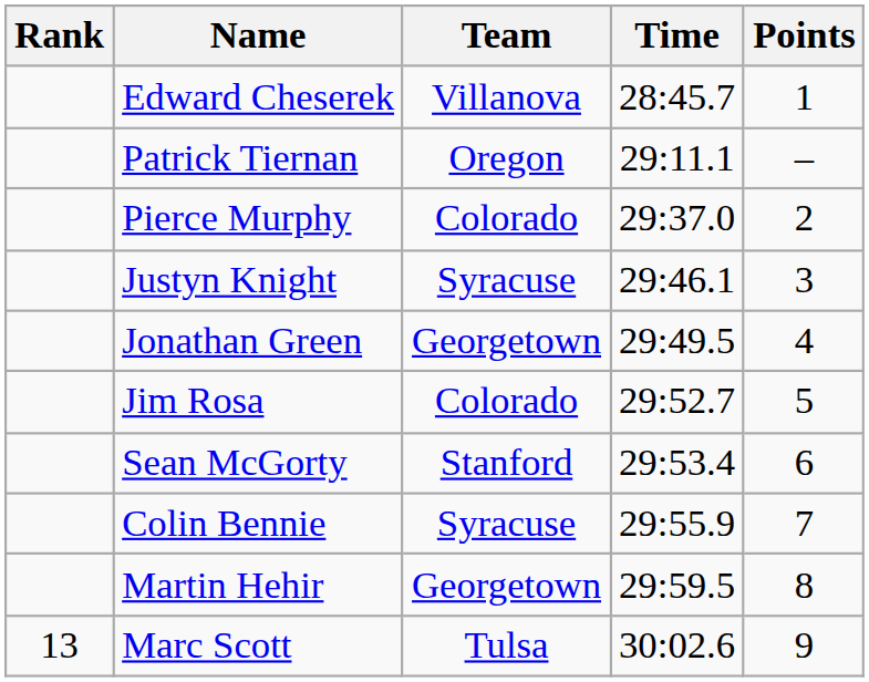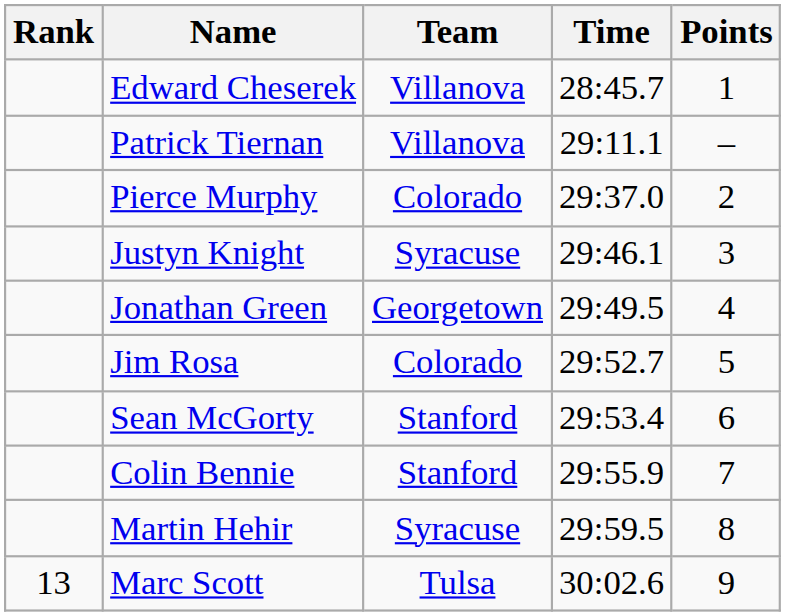 <table class="wikitable sortable" style="text-align:center">
 <tr>
 <th>Rank</th>
 <th>Name</th>
 <th>Team</th>
 <th>Time</th>
 <th>Points</th>
 </tr>
 <tr>
 <td></td>
 <td align=left> <a href='#'>Edward Cheserek</a></td>
 <td><a href='#'>Villanova</a></td>
 <td>28:45.7</td>
 <td>1</td>
 </tr>
 <tr>
 <td></td>
 <td align=left> <a href='#'>Patrick Tiernan</a></td>
-<td><a href='#'>Oregon</a></td>
+<td><a href='#'>Villanova</a></td>
 <td>29:11.1</td>
 <td>–</td>
 </tr>
 <tr>
 <td></td>
 <td align=left> <a href='#'>Pierce Murphy</a></td>
 <td><a href='#'>Colorado</a></td>
 <td>29:37.0</td>
 <td>2</td>
 </tr>
 <tr>
 <td></td>
 <td align=left> <a href='#'>Justyn Knight</a></td>
 <td><a href='#'>Syracuse</a></td>
 <td>29:46.1</td>
 <td>3</td>
 </tr>
 <tr>
 <td></td>
 <td align=left> <a href='#'>Jonathan Green</a></td>
 <td><a href='#'>Georgetown</a></td>
 <td>29:49.5</td>
 <td>4</td>
 </tr>
 <tr>
 <td></td>
 <td align=left> <a href='#'>Jim Rosa</a></td>
 <td><a href='#'>Colorado</a></td>
 <td>29:52.7</td>
 <td>5</td>
 </tr>
 <tr>
 <td></td>
 <td align=left> <a href='#'>Sean McGorty</a></td>
 <td><a href='#'>Stanford</a></td>
 <td>29:53.4</td>
 <td>6</td>
 </tr>
 <tr>
 <td></td>
 <td align=left> <a href='#'>Colin Bennie</a></td>
-<td><a href='#'>Syracuse</a></td>
+<td><a href='#'>Stanford</a></td>
 <td>29:55.9</td>
 <td>7</td>
 </tr>
 <tr>
 <td></td>
 <td align=left> <a href='#'>Martin Hehir</a></td>
-<td><a href='#'>Georgetown</a></td>
+<td><a href='#'>Syracuse</a></td>
 <td>29:59.5</td>
 <td>8</td>
 </tr>
 <tr>
 <td>13</td>
 <td align=left> <a href='#'>Marc Scott</a></td>
 <td><a href='#'>Tulsa</a></td>
 <td>30:02.6</td>
 <td>9</td>
 </tr>
 </table>
